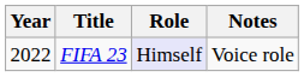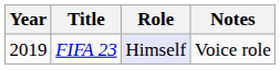 <table class="wikitable sortable">
 <tr>
 <th>Year</th>
 <th>Title</th>
 <th>Role</th>
 <th class="unsortable">Notes</th>
 </tr>
 <tr>
-<td>2022</td>
+<td>2019</td>
 <td><em><a href='#'>FIFA 23</a></em></td>
 <td style="background: lavender;">Himself</td>
 <td>Voice role</td>
 </tr>
 </table>
